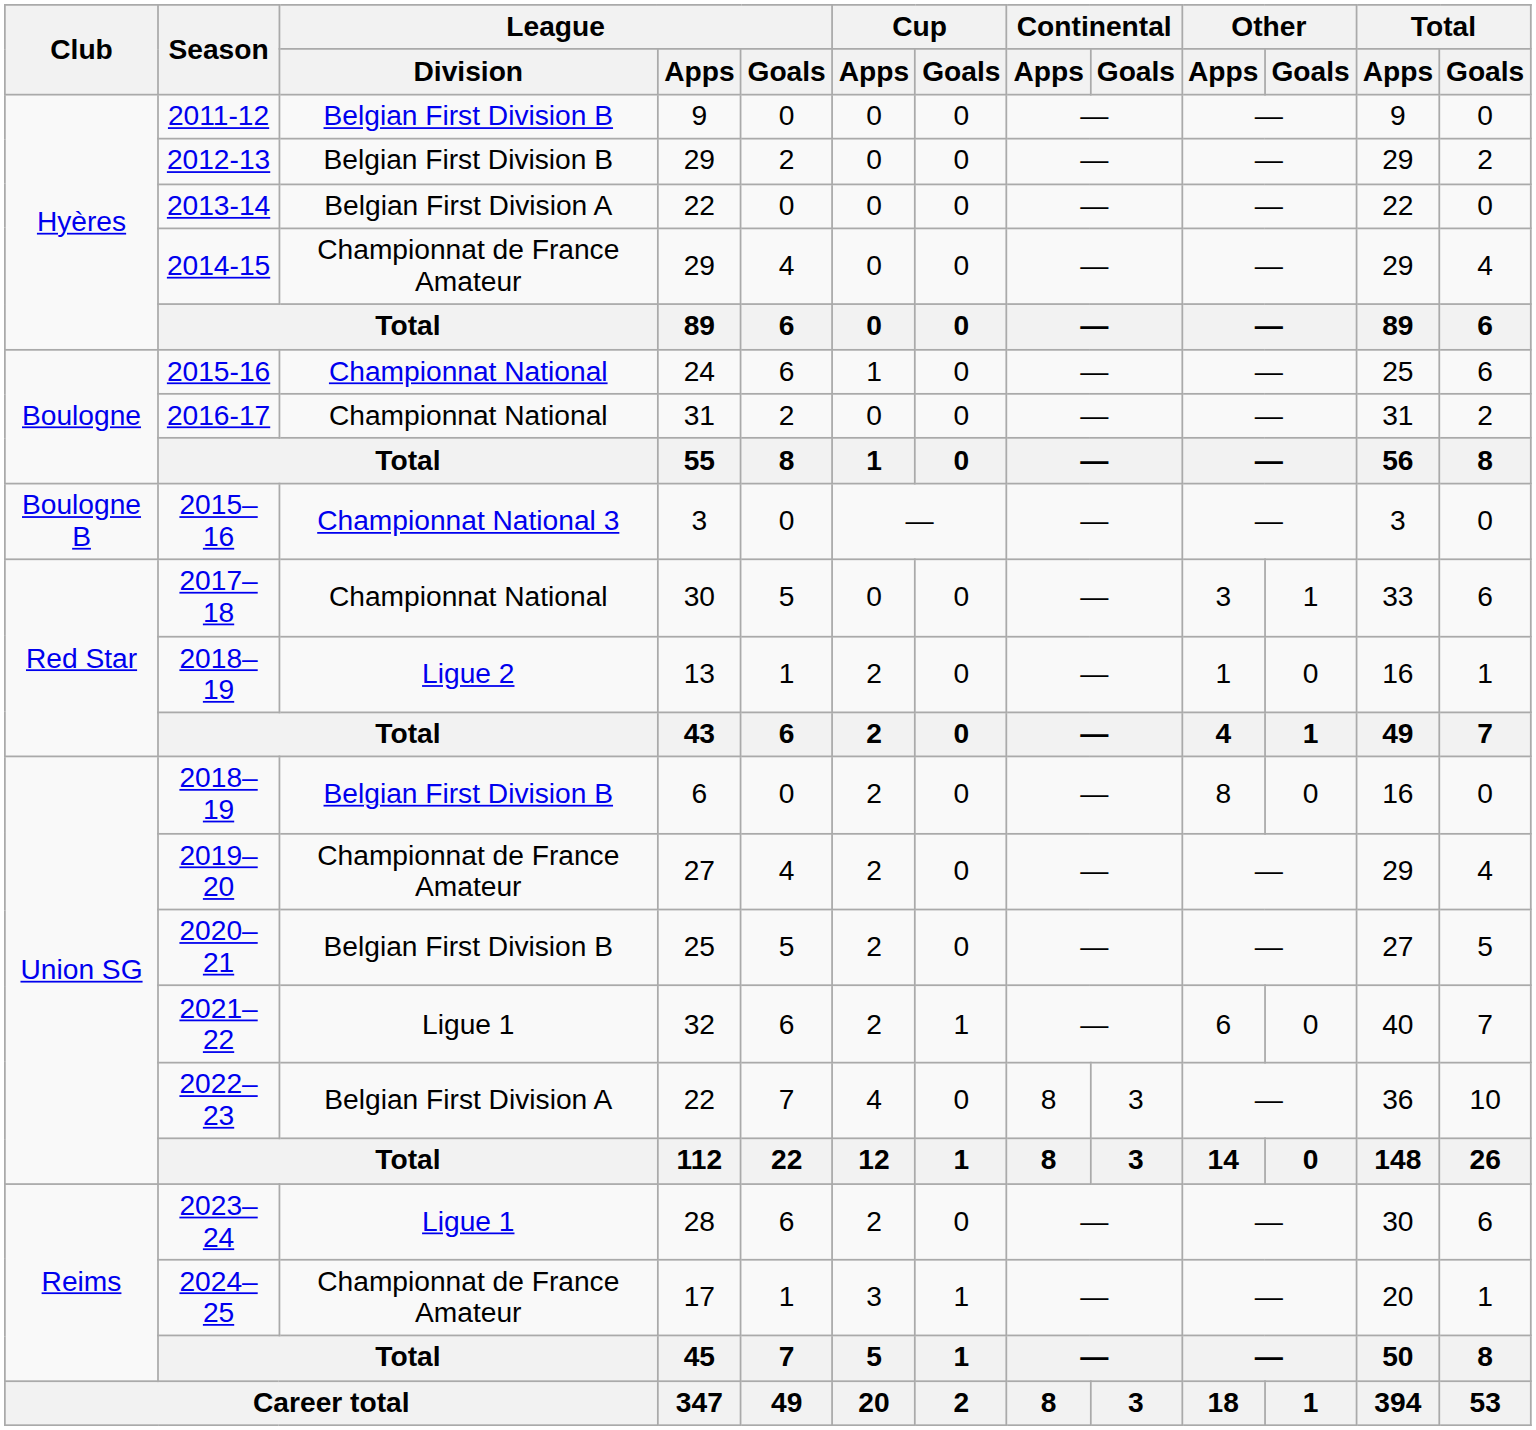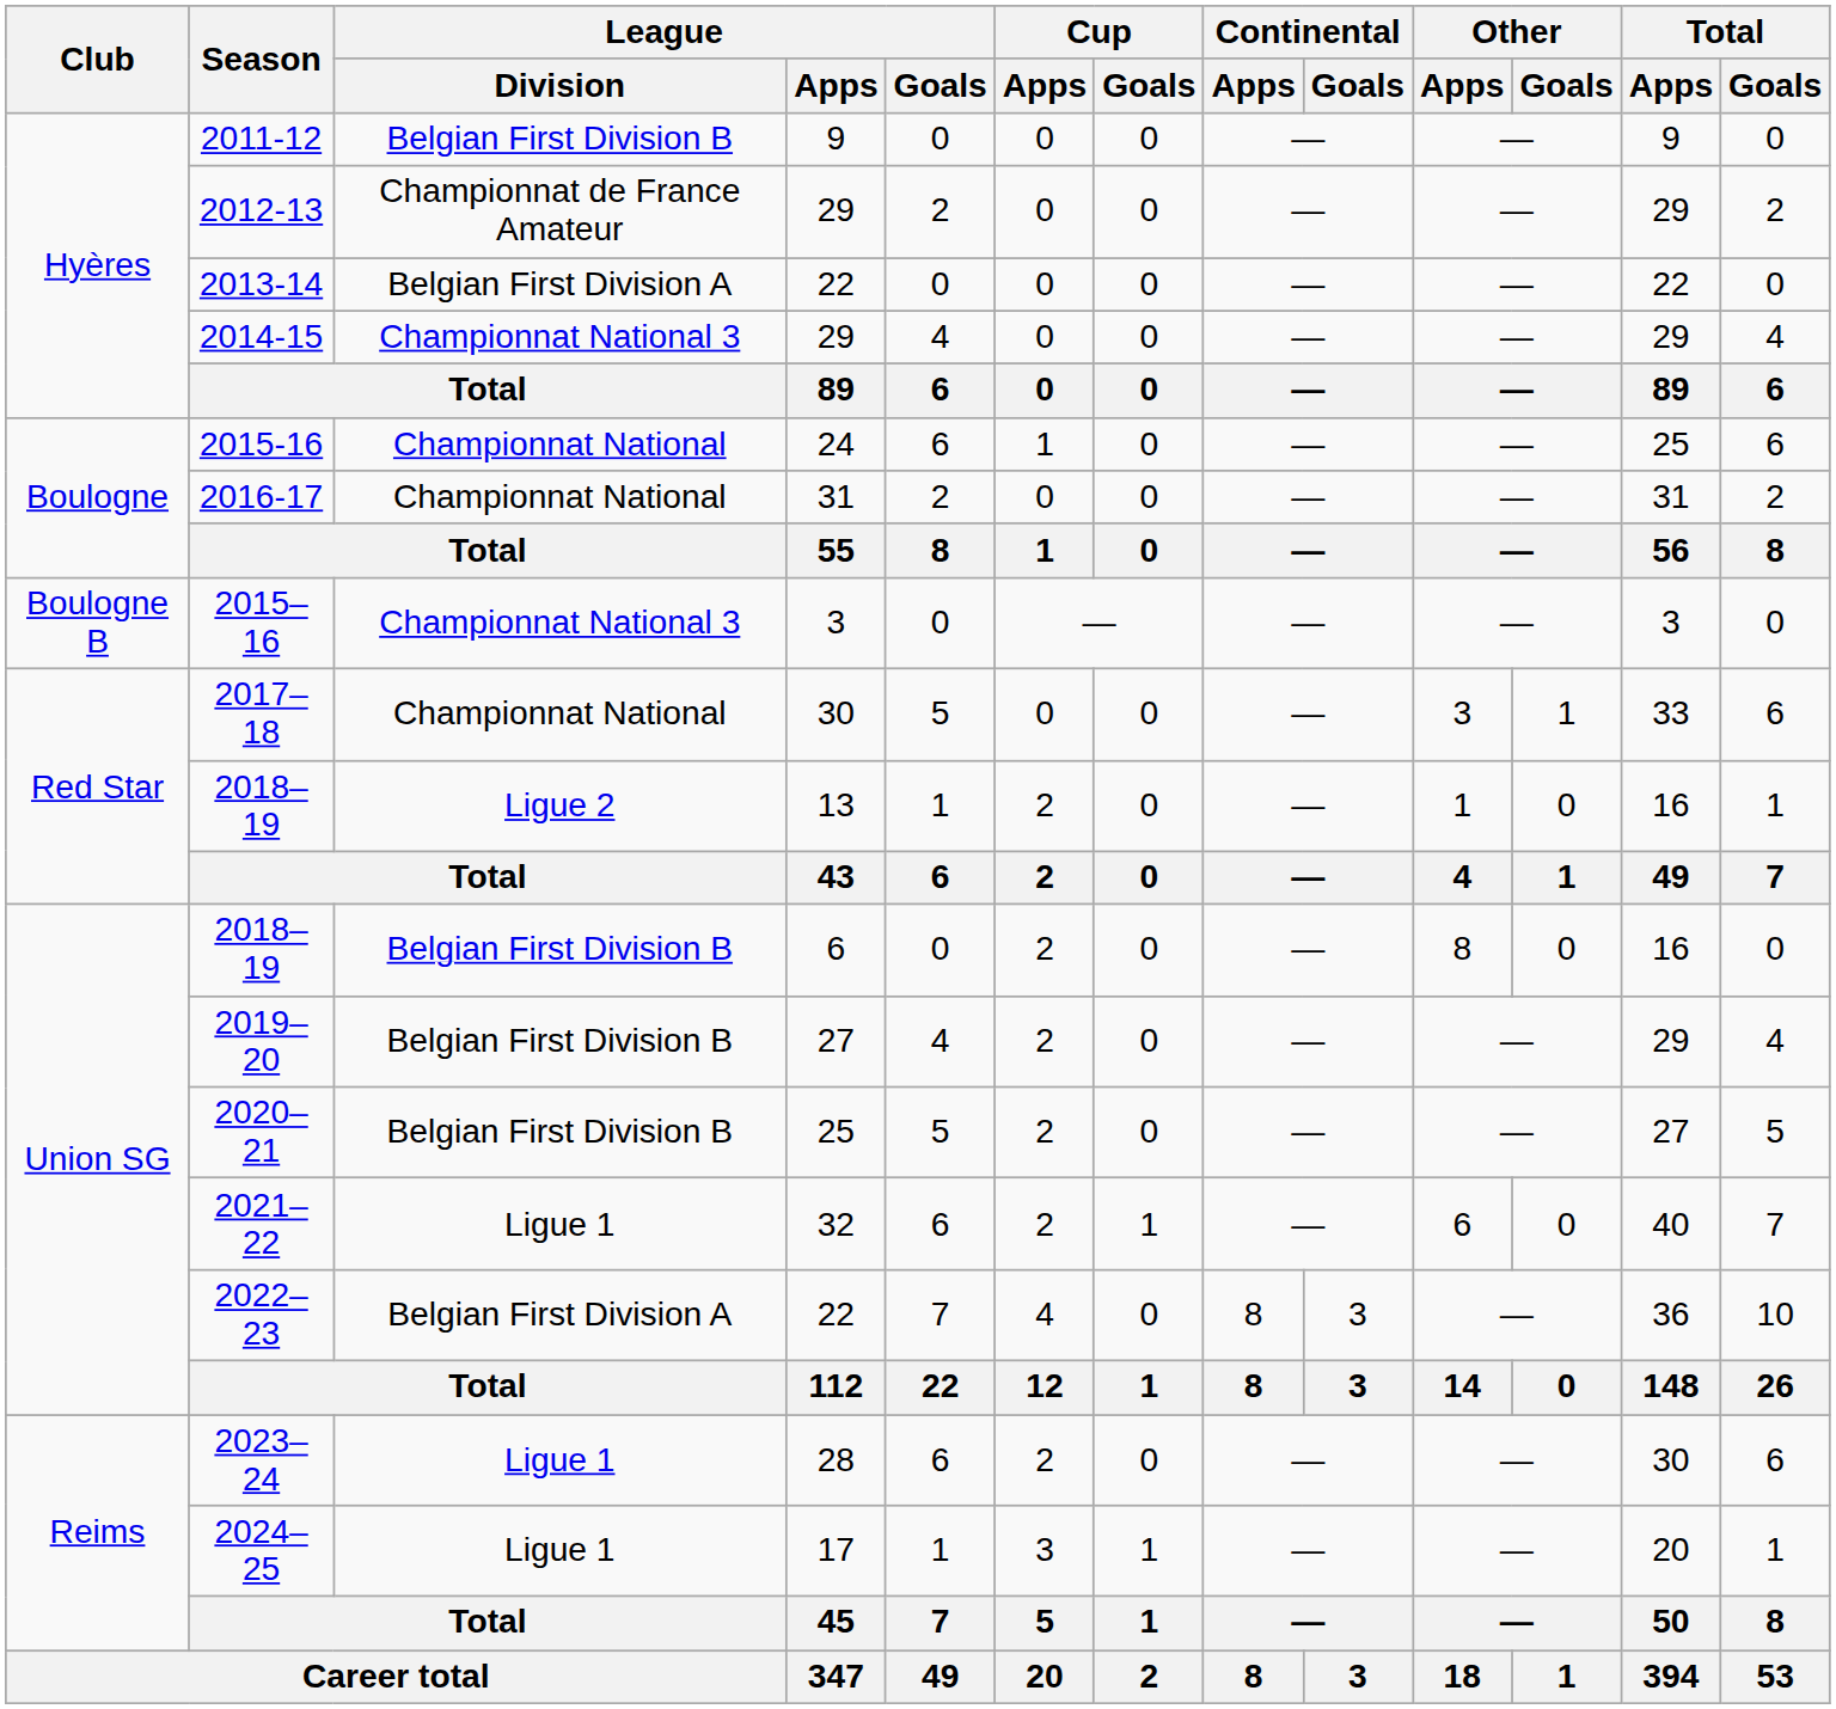 <table class="wikitable" style="text-align:center">
 <tr>
 <th rowspan="2">Club</th>
 <th rowspan="2">Season</th>
 <th colspan="3">League</th>
 <th colspan="2">Cup</th>
 <th colspan="2">Continental</th>
 <th colspan="2">Other</th>
 <th colspan="2">Total</th>
 </tr>
 <tr>
 <th>Division</th>
 <th>Apps</th>
 <th>Goals</th>
 <th>Apps</th>
 <th>Goals</th>
 <th>Apps</th>
 <th>Goals</th>
 <th>Apps</th>
 <th>Goals</th>
 <th>Apps</th>
 <th>Goals</th>
 </tr>
 <tr>
 <td rowspan="5"><a href='#'>Hyères</a></td>
 <td><a href='#'>2011-12</a></td>
 <td><a href='#'>Belgian First Division B</a></td>
 <td>9</td>
 <td>0</td>
 <td>0</td>
 <td>0</td>
 <td colspan="2">—</td>
 <td colspan="2">—</td>
 <td>9</td>
 <td>0</td>
 </tr>
 <tr>
 <td><a href='#'>2012-13</a></td>
-<td>Belgian First Division B</td>
+<td>Championnat de France Amateur</td>
 <td>29</td>
 <td>2</td>
 <td>0</td>
 <td>0</td>
 <td colspan="2">—</td>
 <td colspan="2">—</td>
 <td>29</td>
 <td>2</td>
 </tr>
 <tr>
 <td><a href='#'>2013-14</a></td>
 <td>Belgian First Division A</td>
 <td>22</td>
 <td>0</td>
 <td>0</td>
 <td>0</td>
 <td colspan="2">—</td>
 <td colspan="2">—</td>
 <td>22</td>
 <td>0</td>
 </tr>
 <tr>
 <td><a href='#'>2014-15</a></td>
-<td>Championnat de France Amateur</td>
+<td><a href='#'>Championnat National 3</a></td>
 <td>29</td>
 <td>4</td>
 <td>0</td>
 <td>0</td>
 <td colspan="2">—</td>
 <td colspan="2">—</td>
 <td>29</td>
 <td>4</td>
 </tr>
 <tr>
 <th colspan="2">Total</th>
 <th>89</th>
 <th>6</th>
 <th>0</th>
 <th>0</th>
 <th colspan="2">—</th>
 <th colspan="2">—</th>
 <th>89</th>
 <th>6</th>
 </tr>
 <tr>
 <td rowspan="3"><a href='#'>Boulogne</a></td>
 <td><a href='#'>2015-16</a></td>
 <td><a href='#'>Championnat National</a></td>
 <td>24</td>
 <td>6</td>
 <td>1</td>
 <td>0</td>
 <td colspan="2">—</td>
 <td colspan="2">—</td>
 <td>25</td>
 <td>6</td>
 </tr>
 <tr>
 <td><a href='#'>2016-17</a></td>
 <td>Championnat National</td>
 <td>31</td>
 <td>2</td>
 <td>0</td>
 <td>0</td>
 <td colspan="2">—</td>
 <td colspan="2">—</td>
 <td>31</td>
 <td>2</td>
 </tr>
 <tr>
 <th colspan="2">Total</th>
 <th>55</th>
 <th>8</th>
 <th>1</th>
 <th>0</th>
 <th colspan="2">—</th>
 <th colspan="2">—</th>
 <th>56</th>
 <th>8</th>
 </tr>
 <tr>
 <td><a href='#'>Boulogne B</a></td>
 <td><a href='#'>2015–16</a></td>
 <td><a href='#'>Championnat National 3</a></td>
 <td>3</td>
 <td>0</td>
 <td colspan="2">—</td>
 <td colspan="2">—</td>
 <td colspan="2">—</td>
 <td>3</td>
 <td>0</td>
 </tr>
 <tr>
 <td rowspan="3"><a href='#'>Red Star</a></td>
 <td><a href='#'>2017–18</a></td>
 <td>Championnat National</td>
 <td>30</td>
 <td>5</td>
 <td>0</td>
 <td>0</td>
 <td colspan="2">—</td>
 <td>3</td>
 <td>1</td>
 <td>33</td>
 <td>6</td>
 </tr>
 <tr>
 <td><a href='#'>2018–19</a></td>
 <td><a href='#'>Ligue 2</a></td>
 <td>13</td>
 <td>1</td>
 <td>2</td>
 <td>0</td>
 <td colspan="2">—</td>
 <td>1</td>
 <td>0</td>
 <td>16</td>
 <td>1</td>
 </tr>
 <tr>
 <th colspan="2">Total</th>
 <th>43</th>
 <th>6</th>
 <th>2</th>
 <th>0</th>
 <th colspan="2">—</th>
 <th>4</th>
 <th>1</th>
 <th>49</th>
 <th>7</th>
 </tr>
 <tr>
 <td rowspan="6"><a href='#'>Union SG</a></td>
 <td><a href='#'>2018–19</a></td>
 <td><a href='#'>Belgian First Division B</a></td>
 <td>6</td>
 <td>0</td>
 <td>2</td>
 <td>0</td>
 <td colspan="2">—</td>
 <td>8</td>
 <td>0</td>
 <td>16</td>
 <td>0</td>
 </tr>
 <tr>
 <td><a href='#'>2019–20</a></td>
-<td>Championnat de France Amateur</td>
+<td>Belgian First Division B</td>
 <td>27</td>
 <td>4</td>
 <td>2</td>
 <td>0</td>
 <td colspan="2">—</td>
 <td colspan="2">—</td>
 <td>29</td>
 <td>4</td>
 </tr>
 <tr>
 <td><a href='#'>2020–21</a></td>
 <td>Belgian First Division B</td>
 <td>25</td>
 <td>5</td>
 <td>2</td>
 <td>0</td>
 <td colspan="2">—</td>
 <td colspan="2">—</td>
 <td>27</td>
 <td>5</td>
 </tr>
 <tr>
 <td><a href='#'>2021–22</a></td>
 <td>Ligue 1</td>
 <td>32</td>
 <td>6</td>
 <td>2</td>
 <td>1</td>
 <td colspan="2">—</td>
 <td>6</td>
 <td>0</td>
 <td>40</td>
 <td>7</td>
 </tr>
 <tr>
 <td><a href='#'>2022–23</a></td>
 <td>Belgian First Division A</td>
 <td>22</td>
 <td>7</td>
 <td>4</td>
 <td>0</td>
 <td>8</td>
 <td>3</td>
 <td colspan="2">—</td>
 <td>36</td>
 <td>10</td>
 </tr>
 <tr>
 <th colspan="2">Total</th>
 <th>112</th>
 <th>22</th>
 <th>12</th>
 <th>1</th>
 <th>8</th>
 <th>3</th>
 <th>14</th>
 <th>0</th>
 <th>148</th>
 <th>26</th>
 </tr>
 <tr>
 <td rowspan=3><a href='#'>Reims</a></td>
 <td><a href='#'>2023–24</a></td>
 <td><a href='#'>Ligue 1</a></td>
 <td>28</td>
 <td>6</td>
 <td>2</td>
 <td>0</td>
 <td colspan="2">—</td>
 <td colspan="2">—</td>
 <td>30</td>
 <td>6</td>
 </tr>
 <tr>
 <td><a href='#'>2024–25</a></td>
-<td>Championnat de France Amateur</td>
+<td>Ligue 1</td>
 <td>17</td>
 <td>1</td>
 <td>3</td>
 <td>1</td>
 <td colspan="2">—</td>
 <td colspan="2">—</td>
 <td>20</td>
 <td>1</td>
 </tr>
 <tr>
 <th colspan="2">Total</th>
 <th>45</th>
 <th>7</th>
 <th>5</th>
 <th>1</th>
 <th colspan="2">—</th>
 <th colspan="2">—</th>
 <th>50</th>
 <th>8</th>
 </tr>
 <tr>
 <th colspan="3">Career total</th>
 <th>347</th>
 <th>49</th>
 <th>20</th>
 <th>2</th>
 <th>8</th>
 <th>3</th>
 <th>18</th>
 <th>1</th>
 <th>394</th>
 <th>53</th>
 </tr>
 </table>
